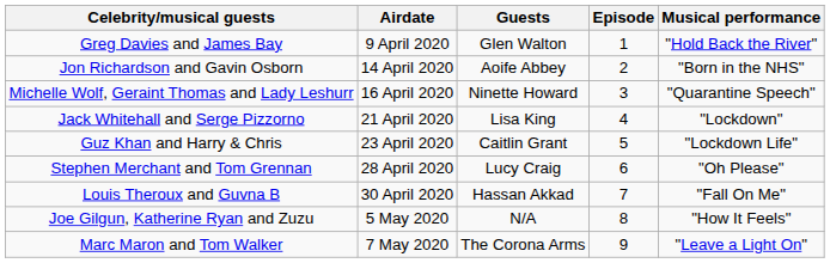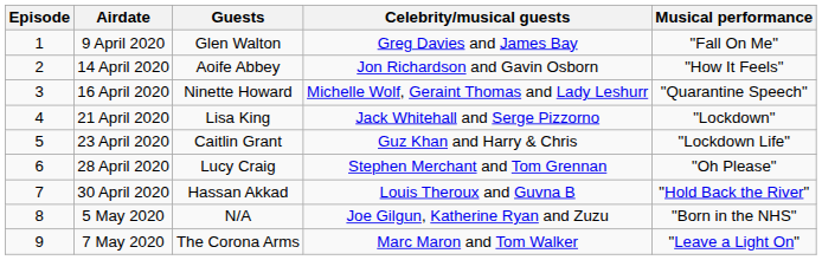 <table class="wikitable" style="text-align:center;">
 <tr>
-<th>Celebrity/musical guests</th>
+<th>Episode</th>
 <th>Airdate</th>
 <th>Guests</th>
-<th>Episode</th>
+<th>Celebrity/musical guests</th>
 <th>Musical performance</th>
 </tr>
 <tr>
-<td><a href='#'>Greg Davies</a> and <a href='#'>James Bay</a></td>
+<td>1</td>
 <td>9 April 2020</td>
 <td>Glen Walton</td>
-<td>1</td>
+<td><a href='#'>Greg Davies</a> and <a href='#'>James Bay</a></td>
+<td>"Fall On Me"</td>
+</tr>
+<tr>
+<td>2</td>
+<td>14 April 2020</td>
+<td>Aoife Abbey</td>
+<td><a href='#'>Jon Richardson</a> and Gavin Osborn</td>
+<td>"How It Feels"</td>
+</tr>
+<tr>
+<td>3</td>
+<td>16 April 2020</td>
+<td>Ninette Howard</td>
+<td><a href='#'>Michelle Wolf</a>, <a href='#'>Geraint Thomas</a> and <a href='#'>Lady Leshurr</a></td>
+<td>"Quarantine Speech"</td>
+</tr>
+<tr>
+<td>4</td>
+<td>21 April 2020</td>
+<td>Lisa King</td>
+<td><a href='#'>Jack Whitehall</a> and <a href='#'>Serge Pizzorno</a></td>
+<td>"Lockdown"</td>
+</tr>
+<tr>
+<td>5</td>
+<td>23 April 2020</td>
+<td>Caitlin Grant</td>
+<td><a href='#'>Guz Khan</a> and Harry & Chris</td>
+<td>"Lockdown Life"</td>
+</tr>
+<tr>
+<td>6</td>
+<td>28 April 2020</td>
+<td>Lucy Craig</td>
+<td><a href='#'>Stephen Merchant</a> and <a href='#'>Tom Grennan</a></td>
+<td>"Oh Please"</td>
+</tr>
+<tr>
+<td>7</td>
+<td>30 April 2020</td>
+<td>Hassan Akkad</td>
+<td><a href='#'>Louis Theroux</a> and <a href='#'>Guvna B</a></td>
 <td>"<a href='#'>Hold Back the River</a>"</td>
 </tr>
 <tr>
-<td><a href='#'>Jon Richardson</a> and Gavin Osborn</td>
-<td>14 April 2020</td>
-<td>Aoife Abbey</td>
-<td>2</td>
+<td>8</td>
+<td>5 May 2020</td>
+<td>N/A</td>
+<td><a href='#'>Joe Gilgun</a>, <a href='#'>Katherine Ryan</a> and Zuzu</td>
 <td>"Born in the NHS"</td>
 </tr>
 <tr>
-<td><a href='#'>Michelle Wolf</a>, <a href='#'>Geraint Thomas</a> and <a href='#'>Lady Leshurr</a></td>
-<td>16 April 2020</td>
-<td>Ninette Howard</td>
-<td>3</td>
-<td>"Quarantine Speech"</td>
-</tr>
-<tr>
-<td><a href='#'>Jack Whitehall</a> and <a href='#'>Serge Pizzorno</a></td>
-<td>21 April 2020</td>
-<td>Lisa King</td>
-<td>4</td>
-<td>"Lockdown"</td>
-</tr>
-<tr>
-<td><a href='#'>Guz Khan</a> and Harry & Chris</td>
-<td>23 April 2020</td>
-<td>Caitlin Grant</td>
-<td>5</td>
-<td>"Lockdown Life"</td>
-</tr>
-<tr>
-<td><a href='#'>Stephen Merchant</a> and <a href='#'>Tom Grennan</a></td>
-<td>28 April 2020</td>
-<td>Lucy Craig</td>
-<td>6</td>
-<td>"Oh Please"</td>
-</tr>
-<tr>
-<td><a href='#'>Louis Theroux</a> and <a href='#'>Guvna B</a></td>
-<td>30 April 2020</td>
-<td>Hassan Akkad</td>
-<td>7</td>
-<td>"Fall On Me"</td>
-</tr>
-<tr>
-<td><a href='#'>Joe Gilgun</a>, <a href='#'>Katherine Ryan</a> and Zuzu</td>
-<td>5 May 2020</td>
-<td>N/A</td>
-<td>8</td>
-<td>"How It Feels"</td>
-</tr>
-<tr>
-<td><a href='#'>Marc Maron</a> and <a href='#'>Tom Walker</a></td>
+<td>9</td>
 <td>7 May 2020</td>
 <td>The Corona Arms</td>
-<td>9</td>
+<td><a href='#'>Marc Maron</a> and <a href='#'>Tom Walker</a></td>
 <td>"<a href='#'>Leave a Light On</a>"</td>
 </tr>
 </table>
